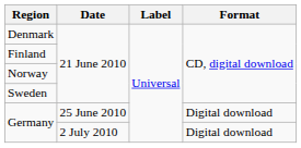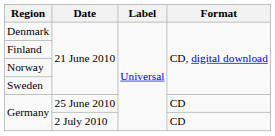 <table class=wikitable>
 <tr>
 <th>Region</th>
 <th>Date</th>
 <th>Label</th>
 <th>Format</th>
 </tr>
 <tr>
 <td>Denmark</td>
 <td rowspan="4">21 June 2010</td>
 <td rowspan="6"><a href='#'>Universal</a></td>
 <td rowspan="4">CD, <a href='#'>digital download</a></td>
 </tr>
 <tr>
 <td>Finland</td>
 </tr>
 <tr>
 <td>Norway</td>
 </tr>
 <tr>
 <td>Sweden</td>
 </tr>
 <tr>
 <td rowspan="2">Germany</td>
 <td>25 June 2010</td>
-<td>Digital download</td>
+<td>CD</td>
 </tr>
 <tr>
 <td>2 July 2010</td>
-<td>Digital download</td>
+<td>CD</td>
 </tr>
 </table>
